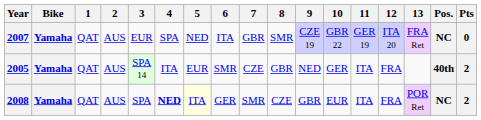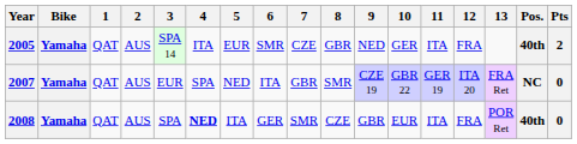 <table class="wikitable" style="text-align:center; font-size:90%">
 <tr>
 <th>Year</th>
 <th>Bike</th>
 <th>1</th>
 <th>2</th>
 <th>3</th>
 <th>4</th>
 <th>5</th>
 <th>6</th>
 <th>7</th>
 <th>8</th>
 <th>9</th>
 <th>10</th>
 <th>11</th>
 <th>12</th>
 <th>13</th>
 <th>Pos.</th>
 <th>Pts</th>
 </tr>
 <tr>
+<th><a href='#'>2005</a></th>
+<th><a href='#'>Yamaha</a></th>
+<td><a href='#'>QAT</a></td>
+<td><a href='#'>AUS</a></td>
+<td style="background:#DFFFDF;"><a href='#'>SPA</a><br><small>14</small></td>
+<td><a href='#'>ITA</a></td>
+<td><a href='#'>EUR</a></td>
+<td><a href='#'>SMR</a></td>
+<td><a href='#'>CZE</a></td>
+<td><a href='#'>GBR</a></td>
+<td><a href='#'>NED</a></td>
+<td><a href='#'>GER</a></td>
+<td><a href='#'>ITA</a></td>
+<td><a href='#'>FRA</a></td>
+<td></td>
+<th>40th</th>
+<th>2</th>
+</tr>
+<tr>
 <th><a href='#'>2007</a></th>
 <th><a href='#'>Yamaha</a></th>
 <td><a href='#'>QAT</a></td>
 <td><a href='#'>AUS</a></td>
 <td><a href='#'>EUR</a></td>
 <td><a href='#'>SPA</a></td>
 <td><a href='#'>NED</a></td>
 <td><a href='#'>ITA</a></td>
 <td><a href='#'>GBR</a></td>
 <td><a href='#'>SMR</a></td>
 <td style="background:#CFCFFF;"><a href='#'>CZE</a><br><small>19</small></td>
 <td style="background:#CFCFFF;"><a href='#'>GBR</a><br><small>22</small></td>
 <td style="background:#CFCFFF;"><a href='#'>GER</a><br><small>19</small></td>
 <td style="background:#CFCFFF;"><a href='#'>ITA</a><br><small>20</small></td>
 <td style="background:#EFCFFF;"><a href='#'>FRA</a><br><small>Ret</small></td>
 <th>NC</th>
 <th>0</th>
 </tr>
 <tr>
-<th><a href='#'>2005</a></th>
-<th><a href='#'>Yamaha</a></th>
-<td><a href='#'>QAT</a></td>
-<td><a href='#'>AUS</a></td>
-<td style="background:#DFFFDF;"><a href='#'>SPA</a><br><small>14</small></td>
-<td><a href='#'>ITA</a></td>
-<td><a href='#'>EUR</a></td>
-<td><a href='#'>SMR</a></td>
-<td><a href='#'>CZE</a></td>
-<td><a href='#'>GBR</a></td>
-<td><a href='#'>NED</a></td>
-<td><a href='#'>GER</a></td>
-<td><a href='#'>ITA</a></td>
-<td><a href='#'>FRA</a></td>
-<td></td>
-<th>40th</th>
-<th>2</th>
-</tr>
-<tr>
 <th><a href='#'>2008</a></th>
 <th><a href='#'>Yamaha</a></th>
 <td><a href='#'>QAT</a></td>
 <td><a href='#'>AUS</a></td>
 <td><a href='#'>SPA</a></td>
 <td><strong><a href='#'>NED</a></strong></td>
-<td style="background: lightyellow;"><a href='#'>ITA</a></td>
+<td><a href='#'>ITA</a></td>
 <td><a href='#'>GER</a></td>
 <td><a href='#'>SMR</a></td>
 <td><a href='#'>CZE</a></td>
 <td><a href='#'>GBR</a></td>
 <td><a href='#'>EUR</a></td>
 <td><a href='#'>ITA</a></td>
 <td><a href='#'>FRA</a></td>
 <td style="background:#EFCFFF;"><a href='#'>POR</a><br><small>Ret</small></td>
-<th>NC</th>
-<th>2</th>
+<th>40th</th>
+<th>0</th>
 </tr>
 </table>
